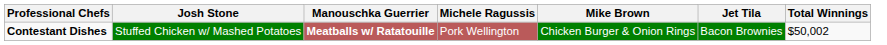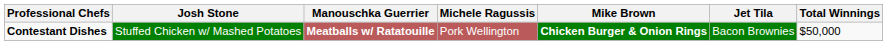 <table class="wikitable">
 <tr>
 <th>Professional Chefs</th>
 <th>Josh Stone</th>
 <th>Manouschka Guerrier</th>
 <th>Michele Ragussis</th>
 <th>Mike Brown</th>
 <th>Jet Tila</th>
 <th>Total Winnings</th>
 </tr>
 <tr>
 <td><strong>Contestant Dishes</strong></td>
 <td style="background: green; color: white">Stuffed Chicken w/ Mashed Potatoes</td>
 <td style="background: #BA5A5A; color: white"><strong>Meatballs w/ Ratatouille</strong></td>
 <td style="background: #BA5A5A; color: white">Pork Wellington</td>
-<td style="background: green; color: white">Chicken Burger & Onion Rings</td>
+<td style="background: green; color: white"><strong>Chicken Burger & Onion Rings</strong></td>
 <td style="background: green; color: white">Bacon Brownies</td>
-<td>$50,002</td>
+<td>$50,000</td>
 </tr>
 </table>
